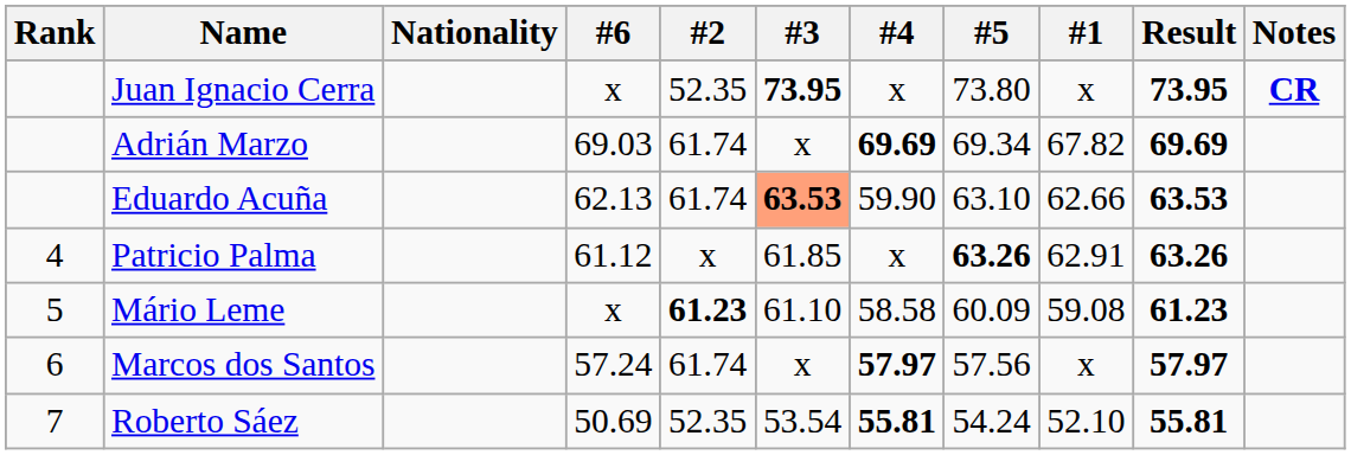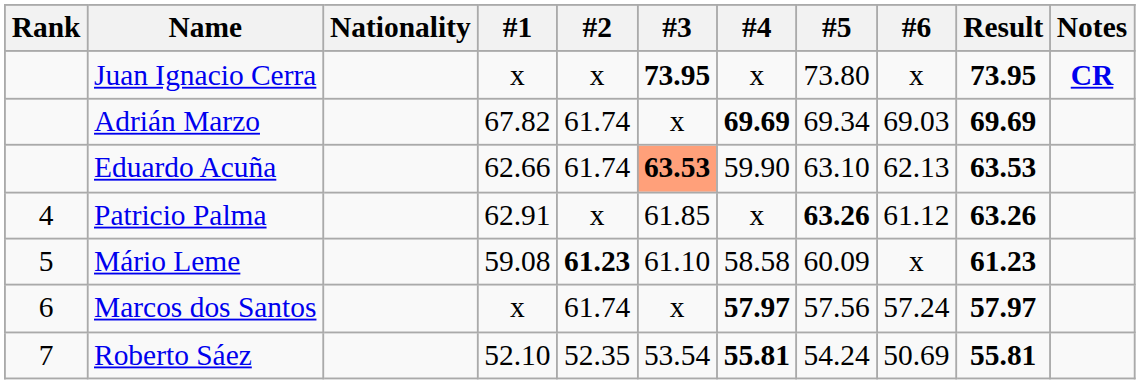 <table class="wikitable sortable" style="text-align:center">
 <tr>
 <th>Rank</th>
 <th>Name</th>
 <th>Nationality</th>
-<th>#6</th>
+<th>#1</th>
 <th>#2</th>
 <th>#3</th>
 <th>#4</th>
 <th>#5</th>
-<th>#1</th>
+<th>#6</th>
 <th>Result</th>
 <th>Notes</th>
 </tr>
 <tr>
 <td></td>
 <td align=left><a href='#'>Juan Ignacio Cerra</a></td>
 <td align=left></td>
 <td>x</td>
-<td>52.35</td>
+<td>x</td>
 <td><strong>73.95</strong></td>
 <td>x</td>
 <td>73.80</td>
 <td>x</td>
 <td><strong>73.95</strong></td>
 <td><strong><a href='#'>CR</a></strong></td>
 </tr>
 <tr>
 <td></td>
 <td align=left><a href='#'>Adrián Marzo</a></td>
 <td align=left></td>
-<td>69.03</td>
+<td>67.82</td>
 <td>61.74</td>
 <td>x</td>
 <td><strong>69.69</strong></td>
 <td>69.34</td>
-<td>67.82</td>
+<td>69.03</td>
 <td><strong>69.69</strong></td>
 <td></td>
 </tr>
 <tr>
 <td></td>
 <td align=left><a href='#'>Eduardo Acuña</a></td>
 <td align=left></td>
-<td>62.13</td>
+<td>62.66</td>
 <td>61.74</td>
 <td style="background: lightsalmon;"><strong>63.53</strong></td>
 <td>59.90</td>
 <td>63.10</td>
-<td>62.66</td>
+<td>62.13</td>
 <td><strong>63.53</strong></td>
 <td></td>
 </tr>
 <tr>
 <td>4</td>
 <td align=left><a href='#'>Patricio Palma</a></td>
 <td align=left></td>
-<td>61.12</td>
+<td>62.91</td>
 <td>x</td>
 <td>61.85</td>
 <td>x</td>
 <td><strong>63.26</strong></td>
-<td>62.91</td>
+<td>61.12</td>
 <td><strong>63.26</strong></td>
 <td></td>
 </tr>
 <tr>
 <td>5</td>
 <td align=left><a href='#'>Mário Leme</a></td>
 <td align=left></td>
-<td>x</td>
+<td>59.08</td>
 <td><strong>61.23</strong></td>
 <td>61.10</td>
 <td>58.58</td>
 <td>60.09</td>
-<td>59.08</td>
+<td>x</td>
 <td><strong>61.23</strong></td>
 <td></td>
 </tr>
 <tr>
 <td>6</td>
 <td align=left><a href='#'>Marcos dos Santos</a></td>
 <td align=left></td>
-<td>57.24</td>
+<td>x</td>
 <td>61.74</td>
 <td>x</td>
 <td><strong>57.97</strong></td>
 <td>57.56</td>
-<td>x</td>
+<td>57.24</td>
 <td><strong>57.97</strong></td>
 <td></td>
 </tr>
 <tr>
 <td>7</td>
 <td align=left><a href='#'>Roberto Sáez</a></td>
 <td align=left></td>
-<td>50.69</td>
+<td>52.10</td>
 <td>52.35</td>
 <td>53.54</td>
 <td><strong>55.81</strong></td>
 <td>54.24</td>
-<td>52.10</td>
+<td>50.69</td>
 <td><strong>55.81</strong></td>
 <td></td>
 </tr>
 </table>
